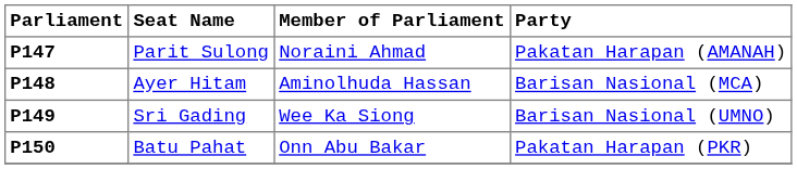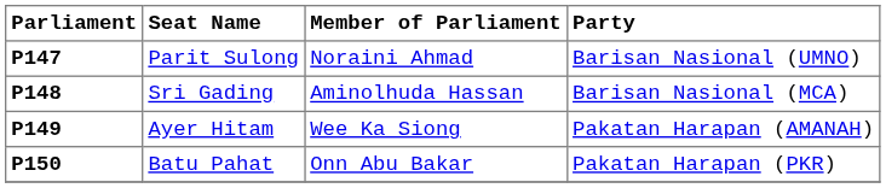 <table class="toccolours sortable" cellpadding="3" border="1" style="border-collapse:collapse; text-align: left;">
 <tr>
 <th align="center">Parliament</th>
 <th>Seat Name</th>
 <th>Member of Parliament</th>
 <th>Party</th>
 </tr>
 <tr>
 <th align="left">P147</th>
 <td><a href='#'>Parit Sulong</a></td>
 <td><a href='#'>Noraini Ahmad</a></td>
-<td><a href='#'>Pakatan Harapan</a> (<a href='#'>AMANAH</a>)</td>
+<td><a href='#'>Barisan Nasional</a> (<a href='#'>UMNO</a>)</td>
 </tr>
 <tr>
 <th align="left">P148</th>
-<td><a href='#'>Ayer Hitam</a></td>
+<td><a href='#'>Sri Gading</a></td>
 <td><a href='#'>Aminolhuda Hassan</a></td>
 <td><a href='#'>Barisan Nasional</a> (<a href='#'>MCA</a>)</td>
 </tr>
 <tr>
 <th align="left">P149</th>
-<td><a href='#'>Sri Gading</a></td>
+<td><a href='#'>Ayer Hitam</a></td>
 <td><a href='#'>Wee Ka Siong</a></td>
-<td><a href='#'>Barisan Nasional</a> (<a href='#'>UMNO</a>)</td>
+<td><a href='#'>Pakatan Harapan</a> (<a href='#'>AMANAH</a>)</td>
 </tr>
 <tr>
 <th>P150</th>
 <td><a href='#'>Batu Pahat</a></td>
 <td><a href='#'>Onn Abu Bakar</a></td>
 <td><a href='#'>Pakatan Harapan</a> (<a href='#'>PKR</a>)</td>
 </tr>
 <tr>
 </tr>
 </table>
